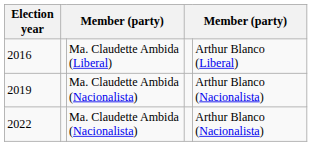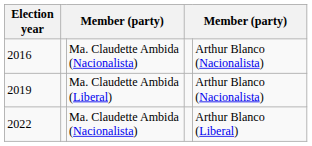 <table class=wikitable style="font-size:90%">
 <tr>
 <th width=60px>Election<br>year</th>
 <th colspan=2 width=140px>Member (party)</th>
 <th colspan=2 width=140px>Member (party)</th>
 </tr>
 <tr>
 <td>2016</td>
 <td bgcolor=></td>
-<td>Ma. Claudette Ambida<br>(<a href='#'>Liberal</a>)</td>
+<td>Ma. Claudette Ambida<br>(<a href='#'>Nacionalista</a>)</td>
 <td bgcolor=></td>
-<td>Arthur Blanco<br>(<a href='#'>Liberal</a>)</td>
+<td>Arthur Blanco<br>(<a href='#'>Nacionalista</a>)</td>
 </tr>
 <tr>
 <td>2019</td>
 <td bgcolor=></td>
-<td>Ma. Claudette Ambida<br>(<a href='#'>Nacionalista</a>)</td>
+<td>Ma. Claudette Ambida<br>(<a href='#'>Liberal</a>)</td>
 <td bgcolor=></td>
 <td>Arthur Blanco<br>(<a href='#'>Nacionalista</a>)</td>
 </tr>
 <tr>
 <td>2022</td>
 <td bgcolor=></td>
 <td>Ma. Claudette Ambida<br>(<a href='#'>Nacionalista</a>)</td>
 <td bgcolor=></td>
-<td>Arthur Blanco<br>(<a href='#'>Nacionalista</a>)</td>
+<td>Arthur Blanco<br>(<a href='#'>Liberal</a>)</td>
 </tr>
 </table>
